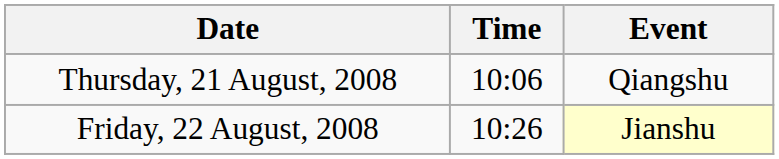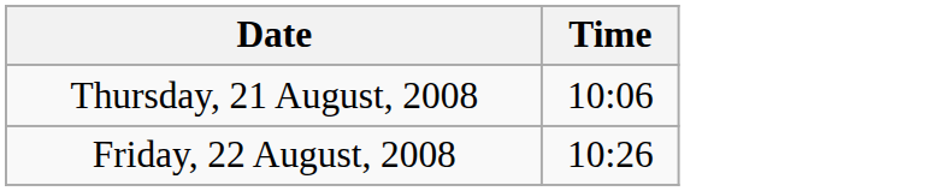 <table class="wikitable" style="text-align:center;">
 <tr>
 <th width="220">Date</th>
 <th width="50">Time</th>
-<th width="100">Event</th>
 </tr>
 <tr>
 <td>Thursday, 21 August, 2008</td>
 <td>10:06</td>
-<td>Qiangshu</td>
 </tr>
 <tr>
 <td>Friday, 22 August, 2008</td>
 <td>10:26</td>
-<td bgcolor="ffffcc">Jianshu</td>
 </tr>
 </table>
